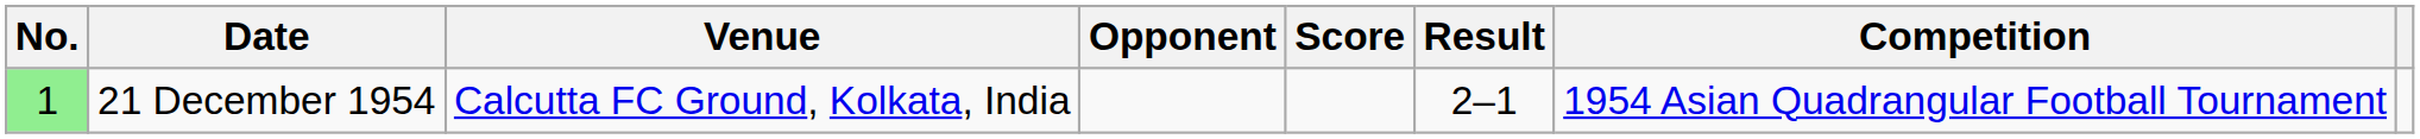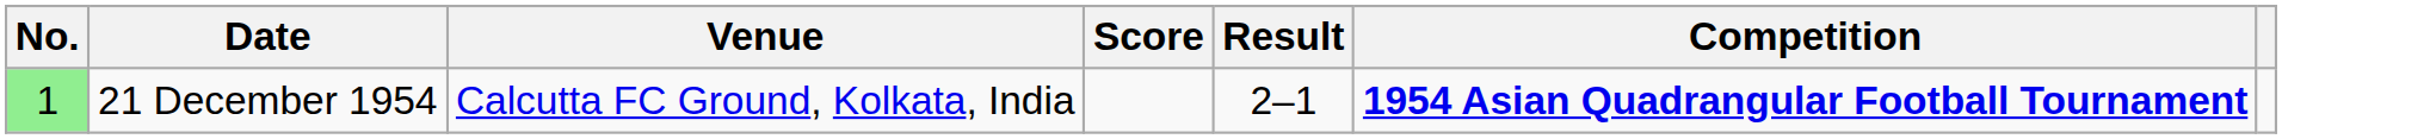 <table class="wikitable plainrowheaders sortable">
 <tr>
 <th scope="col">No.</th>
 <th scope="col">Date</th>
 <th scope="col">Venue</th>
-<th scope="col">Opponent</th>
 <th scope="col">Score</th>
 <th scope="col">Result</th>
 <th scope="col">Competition</th>
 <th scope="col" class="unsortable"></th>
 </tr>
 <tr>
 <td align="center" style="background: lightgreen;">1</td>
 <td>21 December 1954</td>
 <td><a href='#'>Calcutta FC Ground</a>, <a href='#'>Kolkata</a>, India</td>
-<td></td>
 <td align="center"></td>
 <td align="center">2–1</td>
-<td><a href='#'>1954 Asian Quadrangular Football Tournament</a></td>
+<td><strong><a href='#'>1954 Asian Quadrangular Football Tournament</a></strong></td>
 <td></td>
 </tr>
 </table>
